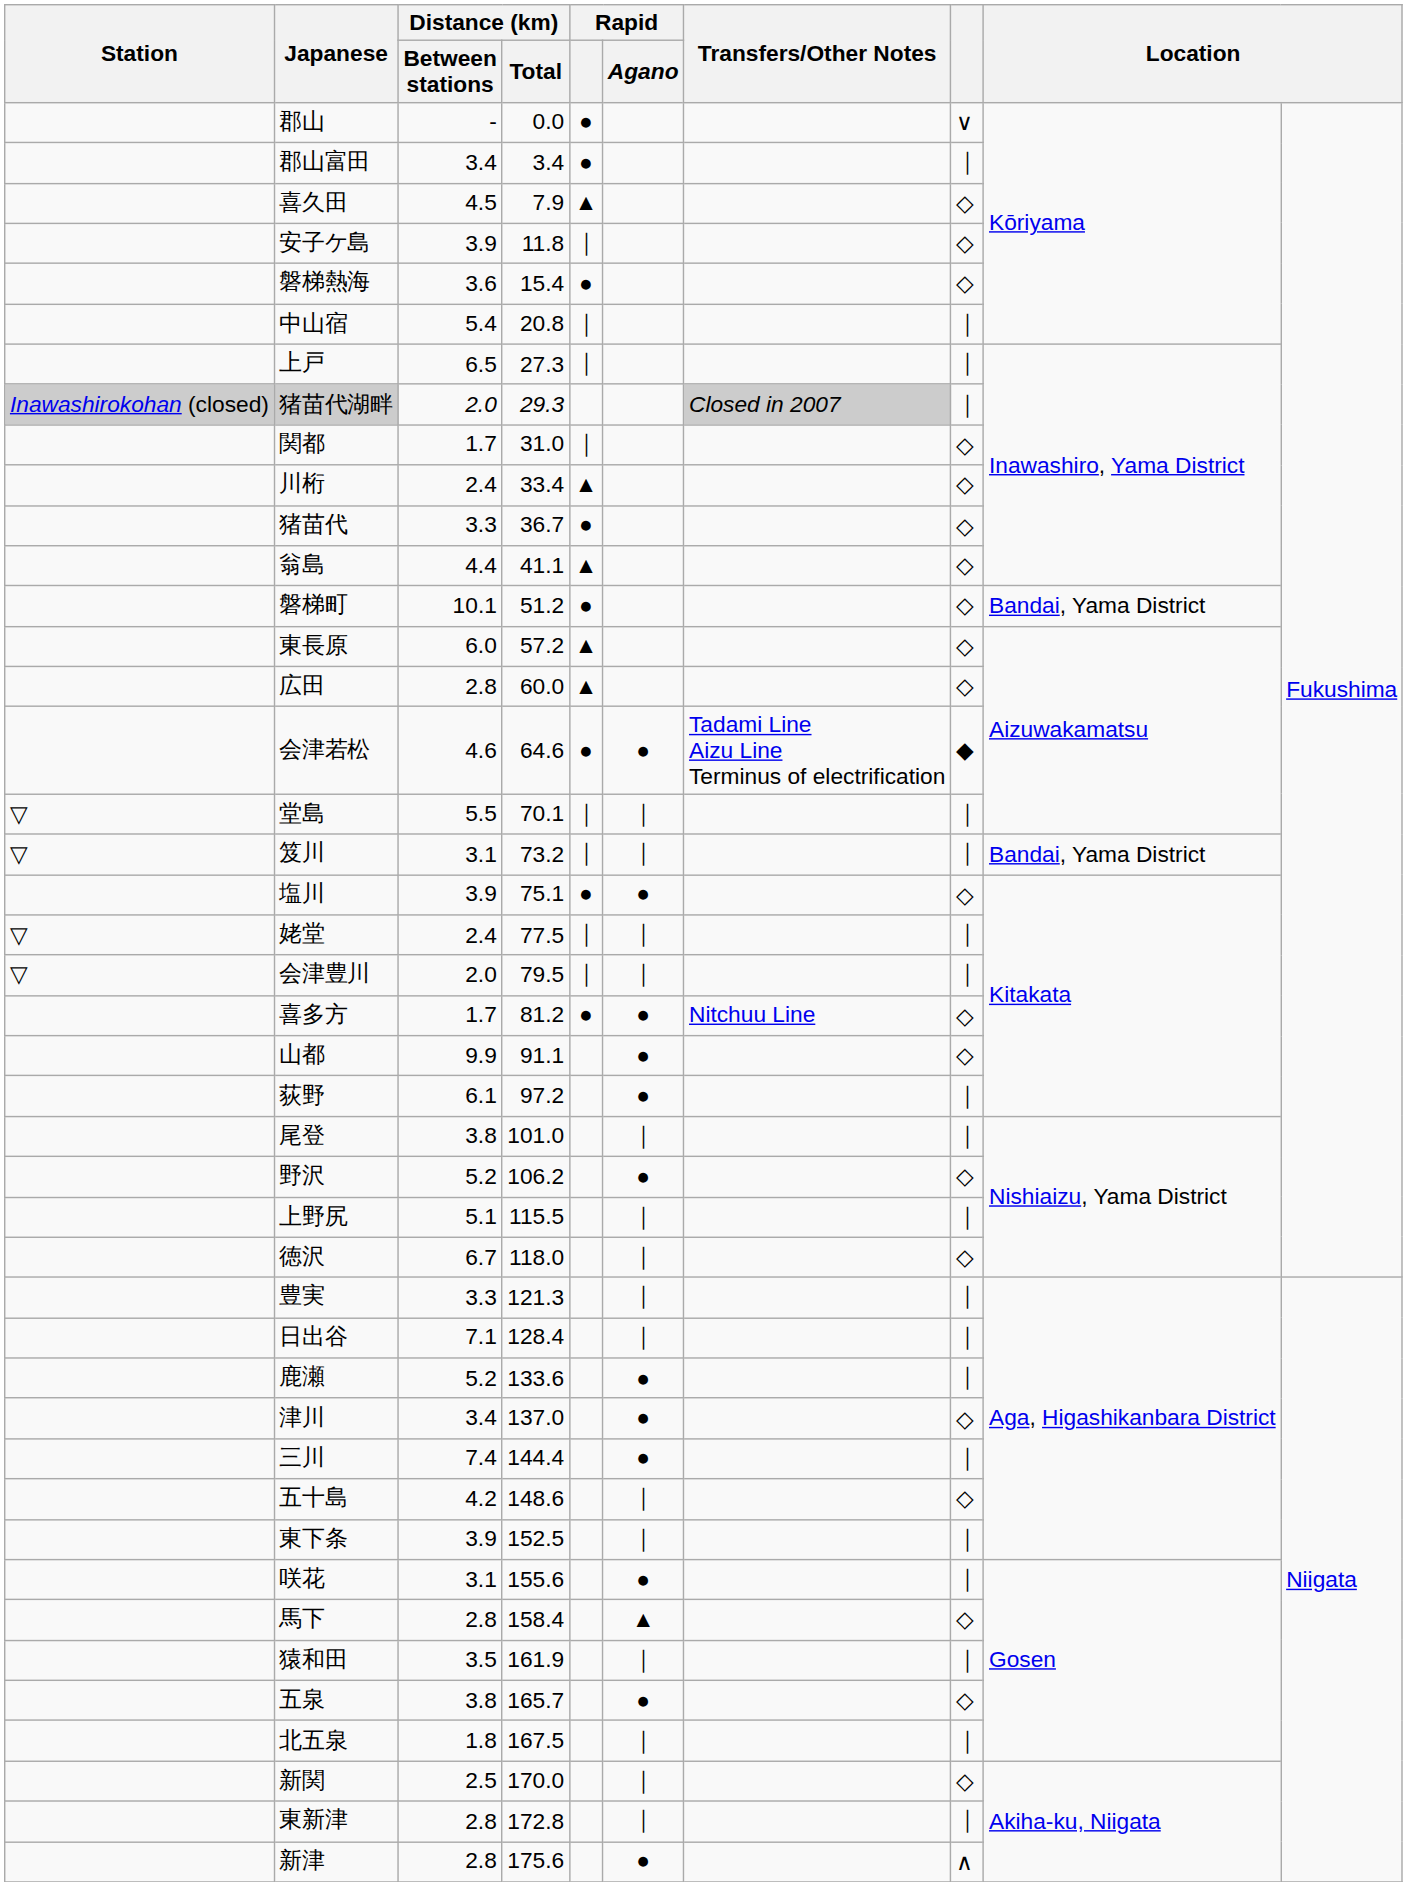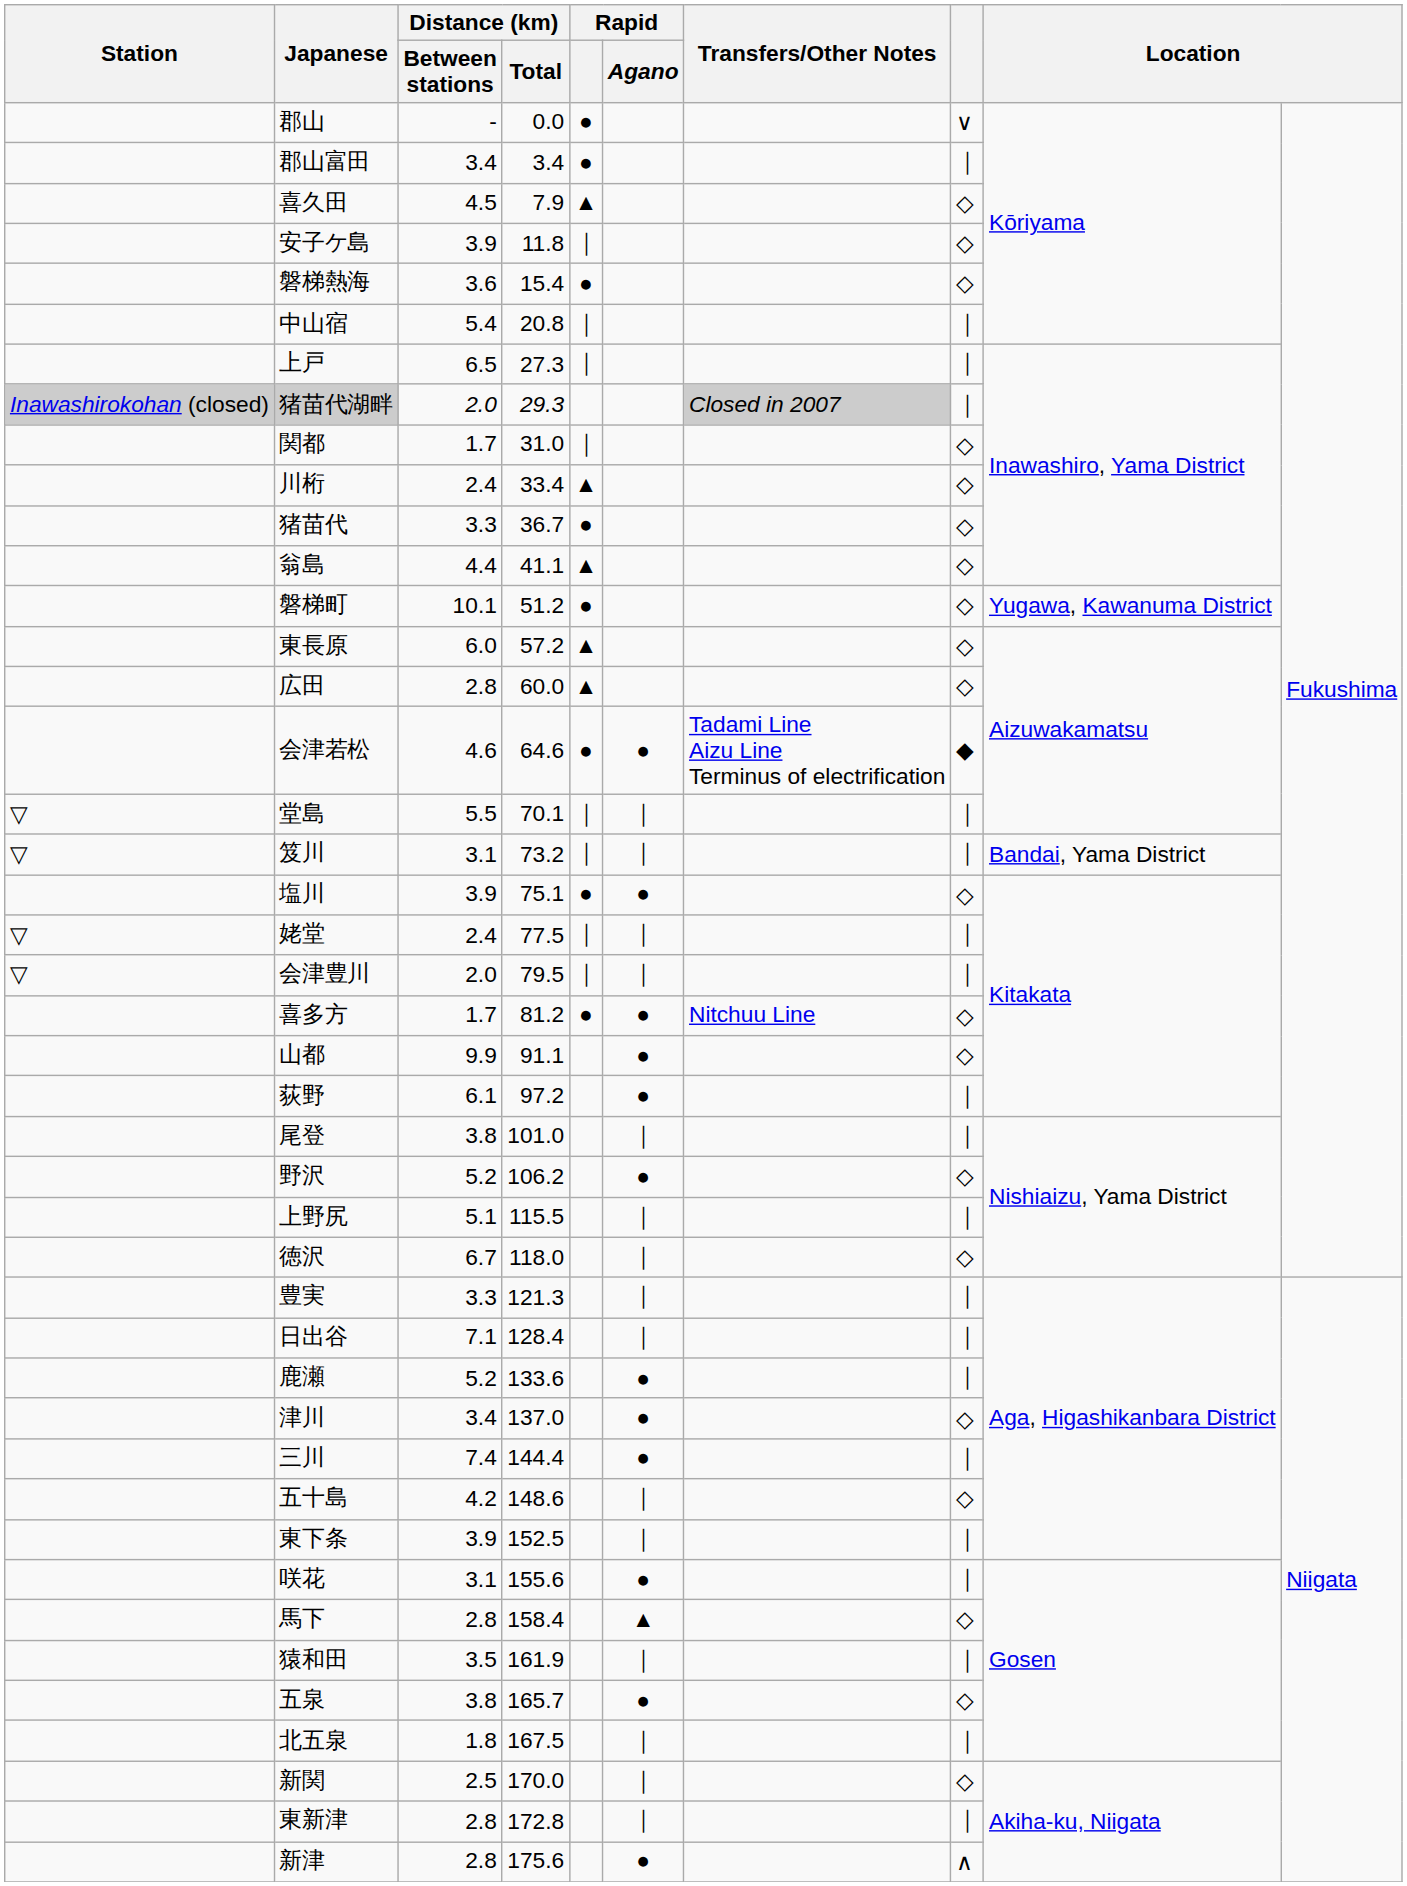 <table class="wikitable">
 <tr>
 <th rowspan="2">Station</th>
 <th rowspan="2">Japanese</th>
 <th colspan="2">Distance (km)</th>
 <th colspan="2">Rapid</th>
 <th rowspan="2">Transfers/Other Notes</th>
 <th rowspan="2"> </th>
 <th colspan="2" rowspan="2">Location</th>
 </tr>
 <tr>
 <th>Between<br>stations</th>
 <th>Total</th>
 <th></th>
 <th><em>Agano</em></th>
 </tr>
 <tr>
 <td></td>
 <td>郡山</td>
 <td style="text-align:right;">-</td>
 <td style="text-align:right;">0.0</td>
 <td style="text-align:center;">●</td>
 <td> </td>
 <td></td>
 <td>∨</td>
 <td rowspan="6"><a href='#'>Kōriyama</a></td>
 <td rowspan="28"><a href='#'>Fukushima</a></td>
 </tr>
 <tr>
 <td></td>
 <td>郡山富田</td>
 <td style="text-align:right;">3.4</td>
 <td style="text-align:right;">3.4</td>
 <td style="text-align:center;">●</td>
 <td> </td>
 <td> </td>
 <td>｜</td>
 </tr>
 <tr>
 <td></td>
 <td>喜久田</td>
 <td style="text-align:right;">4.5</td>
 <td style="text-align:right;">7.9</td>
 <td style="text-align:center;">▲</td>
 <td> </td>
 <td> </td>
 <td>◇</td>
 </tr>
 <tr>
 <td></td>
 <td>安子ケ島</td>
 <td style="text-align:right;">3.9</td>
 <td style="text-align:right;">11.8</td>
 <td style="text-align:center;">｜</td>
 <td> </td>
 <td> </td>
 <td>◇</td>
 </tr>
 <tr>
 <td></td>
 <td>磐梯熱海</td>
 <td style="text-align:right;">3.6</td>
 <td style="text-align:right;">15.4</td>
 <td style="text-align:center;">●</td>
 <td> </td>
 <td> </td>
 <td>◇</td>
 </tr>
 <tr>
 <td></td>
 <td>中山宿</td>
 <td style="text-align:right;">5.4</td>
 <td style="text-align:right;">20.8</td>
 <td style="text-align:center;">｜</td>
 <td> </td>
 <td> </td>
 <td>｜</td>
 </tr>
 <tr>
 <td></td>
 <td>上戸</td>
 <td style="text-align:right;">6.5</td>
 <td style="text-align:right;">27.3</td>
 <td style="text-align:center;">｜</td>
 <td> </td>
 <td> </td>
 <td>｜</td>
 <td rowspan="6"><a href='#'>Inawashiro</a>, <a href='#'>Yama District</a></td>
 </tr>
 <tr>
 <td style="background-color:#CCC;"><em><a href='#'>Inawashirokohan</a></em> (closed)</td>
 <td style="background-color:#CCC;">猪苗代湖畔</td>
 <td style="text-align:right;"><em>2.0</em></td>
 <td style="text-align:right;"><em>29.3</em></td>
 <td style="text-align:center;"> </td>
 <td style="text-align:center;"> </td>
 <td style="background-color:#CCC;"><em>Closed in 2007</em></td>
 <td style="text-align:center;">｜</td>
 </tr>
 <tr>
 <td></td>
 <td>関都</td>
 <td style="text-align:right;">1.7</td>
 <td style="text-align:right;">31.0</td>
 <td style="text-align:center;">｜</td>
 <td> </td>
 <td> </td>
 <td>◇</td>
 </tr>
 <tr>
 <td></td>
 <td>川桁</td>
 <td style="text-align:right;">2.4</td>
 <td style="text-align:right;">33.4</td>
 <td style="text-align:center;">▲</td>
 <td> </td>
 <td> </td>
 <td>◇</td>
 </tr>
 <tr>
 <td></td>
 <td>猪苗代</td>
 <td style="text-align:right;">3.3</td>
 <td style="text-align:right;">36.7</td>
 <td style="text-align:center;">●</td>
 <td> </td>
 <td> </td>
 <td>◇</td>
 </tr>
 <tr>
 <td></td>
 <td>翁島</td>
 <td style="text-align:right;">4.4</td>
 <td style="text-align:right;">41.1</td>
 <td style="text-align:center;">▲</td>
 <td> </td>
 <td> </td>
 <td>◇</td>
 </tr>
 <tr>
 <td></td>
 <td>磐梯町</td>
 <td style="text-align:right;">10.1</td>
 <td style="text-align:right;">51.2</td>
 <td style="text-align:center;">●</td>
 <td> </td>
 <td> </td>
 <td>◇</td>
-<td><a href='#'>Bandai</a>, Yama District</td>
+<td><a href='#'>Yugawa</a>, <a href='#'>Kawanuma District</a></td>
 </tr>
 <tr>
 <td></td>
 <td>東長原</td>
 <td style="text-align:right;">6.0</td>
 <td style="text-align:right;">57.2</td>
 <td style="text-align:center;">▲</td>
 <td> </td>
 <td> </td>
 <td>◇</td>
 <td rowspan="4"><a href='#'>Aizuwakamatsu</a></td>
 </tr>
 <tr>
 <td></td>
 <td>広田</td>
 <td style="text-align:right;">2.8</td>
 <td style="text-align:right;">60.0</td>
 <td style="text-align:center;">▲</td>
 <td> </td>
 <td> </td>
 <td>◇</td>
 </tr>
 <tr>
 <td></td>
 <td>会津若松</td>
 <td style="text-align:right;">4.6</td>
 <td style="text-align:right;">64.6</td>
 <td style="text-align:center;">●</td>
 <td style="text-align:center;">●</td>
 <td><a href='#'>Tadami Line</a><br><a href='#'>Aizu Line</a><br>Terminus of electrification</td>
 <td>◆</td>
 </tr>
 <tr>
 <td>▽</td>
 <td>堂島</td>
 <td style="text-align:right;">5.5</td>
 <td style="text-align:right;">70.1</td>
 <td style="text-align:center;">｜</td>
 <td style="text-align:center;">｜</td>
 <td> </td>
 <td>｜</td>
 </tr>
 <tr>
 <td>▽</td>
 <td>笈川</td>
 <td style="text-align:right;">3.1</td>
 <td style="text-align:right;">73.2</td>
 <td style="text-align:center;">｜</td>
 <td style="text-align:center;">｜</td>
 <td> </td>
 <td>｜</td>
 <td><a href='#'>Bandai</a>, Yama District</td>
 </tr>
 <tr>
 <td></td>
 <td>塩川</td>
 <td style="text-align:right;">3.9</td>
 <td style="text-align:right;">75.1</td>
 <td style="text-align:center;">●</td>
 <td style="text-align:center;">●</td>
 <td> </td>
 <td>◇</td>
 <td rowspan="6"><a href='#'>Kitakata</a></td>
 </tr>
 <tr>
 <td>▽</td>
 <td>姥堂</td>
 <td style="text-align:right;">2.4</td>
 <td style="text-align:right;">77.5</td>
 <td style="text-align:center;">｜</td>
 <td style="text-align:center;">｜</td>
 <td> </td>
 <td>｜</td>
 </tr>
 <tr>
 <td>▽</td>
 <td>会津豊川</td>
 <td style="text-align:right;">2.0</td>
 <td style="text-align:right;">79.5</td>
 <td style="text-align:center;">｜</td>
 <td style="text-align:center;">｜</td>
 <td> </td>
 <td>｜</td>
 </tr>
 <tr>
 <td></td>
 <td>喜多方</td>
 <td style="text-align:right;">1.7</td>
 <td style="text-align:right;">81.2</td>
 <td style="text-align:center;">●</td>
 <td style="text-align:center;">●</td>
 <td><a href='#'>Nitchuu Line</a></td>
 <td>◇</td>
 </tr>
 <tr>
 <td></td>
 <td>山都</td>
 <td style="text-align:right;">9.9</td>
 <td style="text-align:right;">91.1</td>
 <td> </td>
 <td style="text-align:center;">●</td>
 <td> </td>
 <td>◇</td>
 </tr>
 <tr>
 <td></td>
 <td>荻野</td>
 <td style="text-align:right;">6.1</td>
 <td style="text-align:right;">97.2</td>
 <td> </td>
 <td style="text-align:center;">●</td>
 <td> </td>
 <td>｜</td>
 </tr>
 <tr>
 <td></td>
 <td>尾登</td>
 <td style="text-align:right;">3.8</td>
 <td style="text-align:right;">101.0</td>
 <td> </td>
 <td style="text-align:center;">｜</td>
 <td> </td>
 <td>｜</td>
 <td rowspan="4"><a href='#'>Nishiaizu</a>, Yama District</td>
 </tr>
 <tr>
 <td></td>
 <td>野沢</td>
 <td style="text-align:right;">5.2</td>
 <td style="text-align:right;">106.2</td>
 <td> </td>
 <td style="text-align:center;">●</td>
 <td> </td>
 <td>◇</td>
 </tr>
 <tr>
 <td></td>
 <td>上野尻</td>
 <td style="text-align:right;">5.1</td>
 <td style="text-align:right;">115.5</td>
 <td> </td>
 <td style="text-align:center;">｜</td>
 <td> </td>
 <td>｜</td>
 </tr>
 <tr>
 <td></td>
 <td>徳沢</td>
 <td style="text-align:right;">6.7</td>
 <td style="text-align:right;">118.0</td>
 <td> </td>
 <td style="text-align:center;">｜</td>
 <td> </td>
 <td>◇</td>
 </tr>
 <tr>
 <td></td>
 <td>豊実</td>
 <td style="text-align:right;">3.3</td>
 <td style="text-align:right;">121.3</td>
 <td> </td>
 <td style="text-align:center;">｜</td>
 <td> </td>
 <td>｜</td>
 <td rowspan="7"><a href='#'>Aga</a>, <a href='#'>Higashikanbara District</a></td>
 <td rowspan="15"><a href='#'>Niigata</a></td>
 </tr>
 <tr>
 <td></td>
 <td>日出谷</td>
 <td style="text-align:right;">7.1</td>
 <td style="text-align:right;">128.4</td>
 <td> </td>
 <td style="text-align:center;">｜</td>
 <td> </td>
 <td>｜</td>
 </tr>
 <tr>
 <td></td>
 <td>鹿瀬</td>
 <td style="text-align:right;">5.2</td>
 <td style="text-align:right;">133.6</td>
 <td> </td>
 <td style="text-align:center;">●</td>
 <td> </td>
 <td>｜</td>
 </tr>
 <tr>
 <td></td>
 <td>津川</td>
 <td style="text-align:right;">3.4</td>
 <td style="text-align:right;">137.0</td>
 <td> </td>
 <td style="text-align:center;">●</td>
 <td> </td>
 <td>◇</td>
 </tr>
 <tr>
 <td></td>
 <td>三川</td>
 <td style="text-align:right;">7.4</td>
 <td style="text-align:right;">144.4</td>
 <td> </td>
 <td style="text-align:center;">●</td>
 <td> </td>
 <td>｜</td>
 </tr>
 <tr>
 <td></td>
 <td>五十島</td>
 <td style="text-align:right;">4.2</td>
 <td style="text-align:right;">148.6</td>
 <td> </td>
 <td style="text-align:center;">｜</td>
 <td> </td>
 <td>◇</td>
 </tr>
 <tr>
 <td></td>
 <td>東下条</td>
 <td style="text-align:right;">3.9</td>
 <td style="text-align:right;">152.5</td>
 <td> </td>
 <td style="text-align:center;">｜</td>
 <td> </td>
 <td>｜</td>
 </tr>
 <tr>
 <td></td>
 <td>咲花</td>
 <td style="text-align:right;">3.1</td>
 <td style="text-align:right;">155.6</td>
 <td> </td>
 <td style="text-align:center;">●</td>
 <td> </td>
 <td>｜</td>
 <td rowspan="5"><a href='#'>Gosen</a></td>
 </tr>
 <tr>
 <td></td>
 <td>馬下</td>
 <td style="text-align:right;">2.8</td>
 <td style="text-align:right;">158.4</td>
 <td> </td>
 <td style="text-align:center;">▲</td>
 <td> </td>
 <td>◇</td>
 </tr>
 <tr>
 <td></td>
 <td>猿和田</td>
 <td style="text-align:right;">3.5</td>
 <td style="text-align:right;">161.9</td>
 <td> </td>
 <td style="text-align:center;">｜</td>
 <td> </td>
 <td>｜</td>
 </tr>
 <tr>
 <td></td>
 <td>五泉</td>
 <td style="text-align:right;">3.8</td>
 <td style="text-align:right;">165.7</td>
 <td> </td>
 <td style="text-align:center;">●</td>
 <td> </td>
 <td>◇</td>
 </tr>
 <tr>
 <td></td>
 <td>北五泉</td>
 <td style="text-align:right;">1.8</td>
 <td style="text-align:right;">167.5</td>
 <td> </td>
 <td style="text-align:center;">｜</td>
 <td> </td>
 <td>｜</td>
 </tr>
 <tr>
 <td></td>
 <td>新関</td>
 <td style="text-align:right;">2.5</td>
 <td style="text-align:right;">170.0</td>
 <td> </td>
 <td style="text-align:center;">｜</td>
 <td> </td>
 <td>◇</td>
 <td rowspan="3"><a href='#'>Akiha-ku, Niigata</a></td>
 </tr>
 <tr>
 <td></td>
 <td>東新津</td>
 <td style="text-align:right;">2.8</td>
 <td style="text-align:right;">172.8</td>
 <td> </td>
 <td style="text-align:center;">｜</td>
 <td> </td>
 <td>｜</td>
 </tr>
 <tr>
 <td></td>
 <td>新津</td>
 <td style="text-align:right;">2.8</td>
 <td style="text-align:right;">175.6</td>
 <td> </td>
 <td style="text-align:center;">●</td>
 <td></td>
 <td>∧</td>
 </tr>
 </table>
